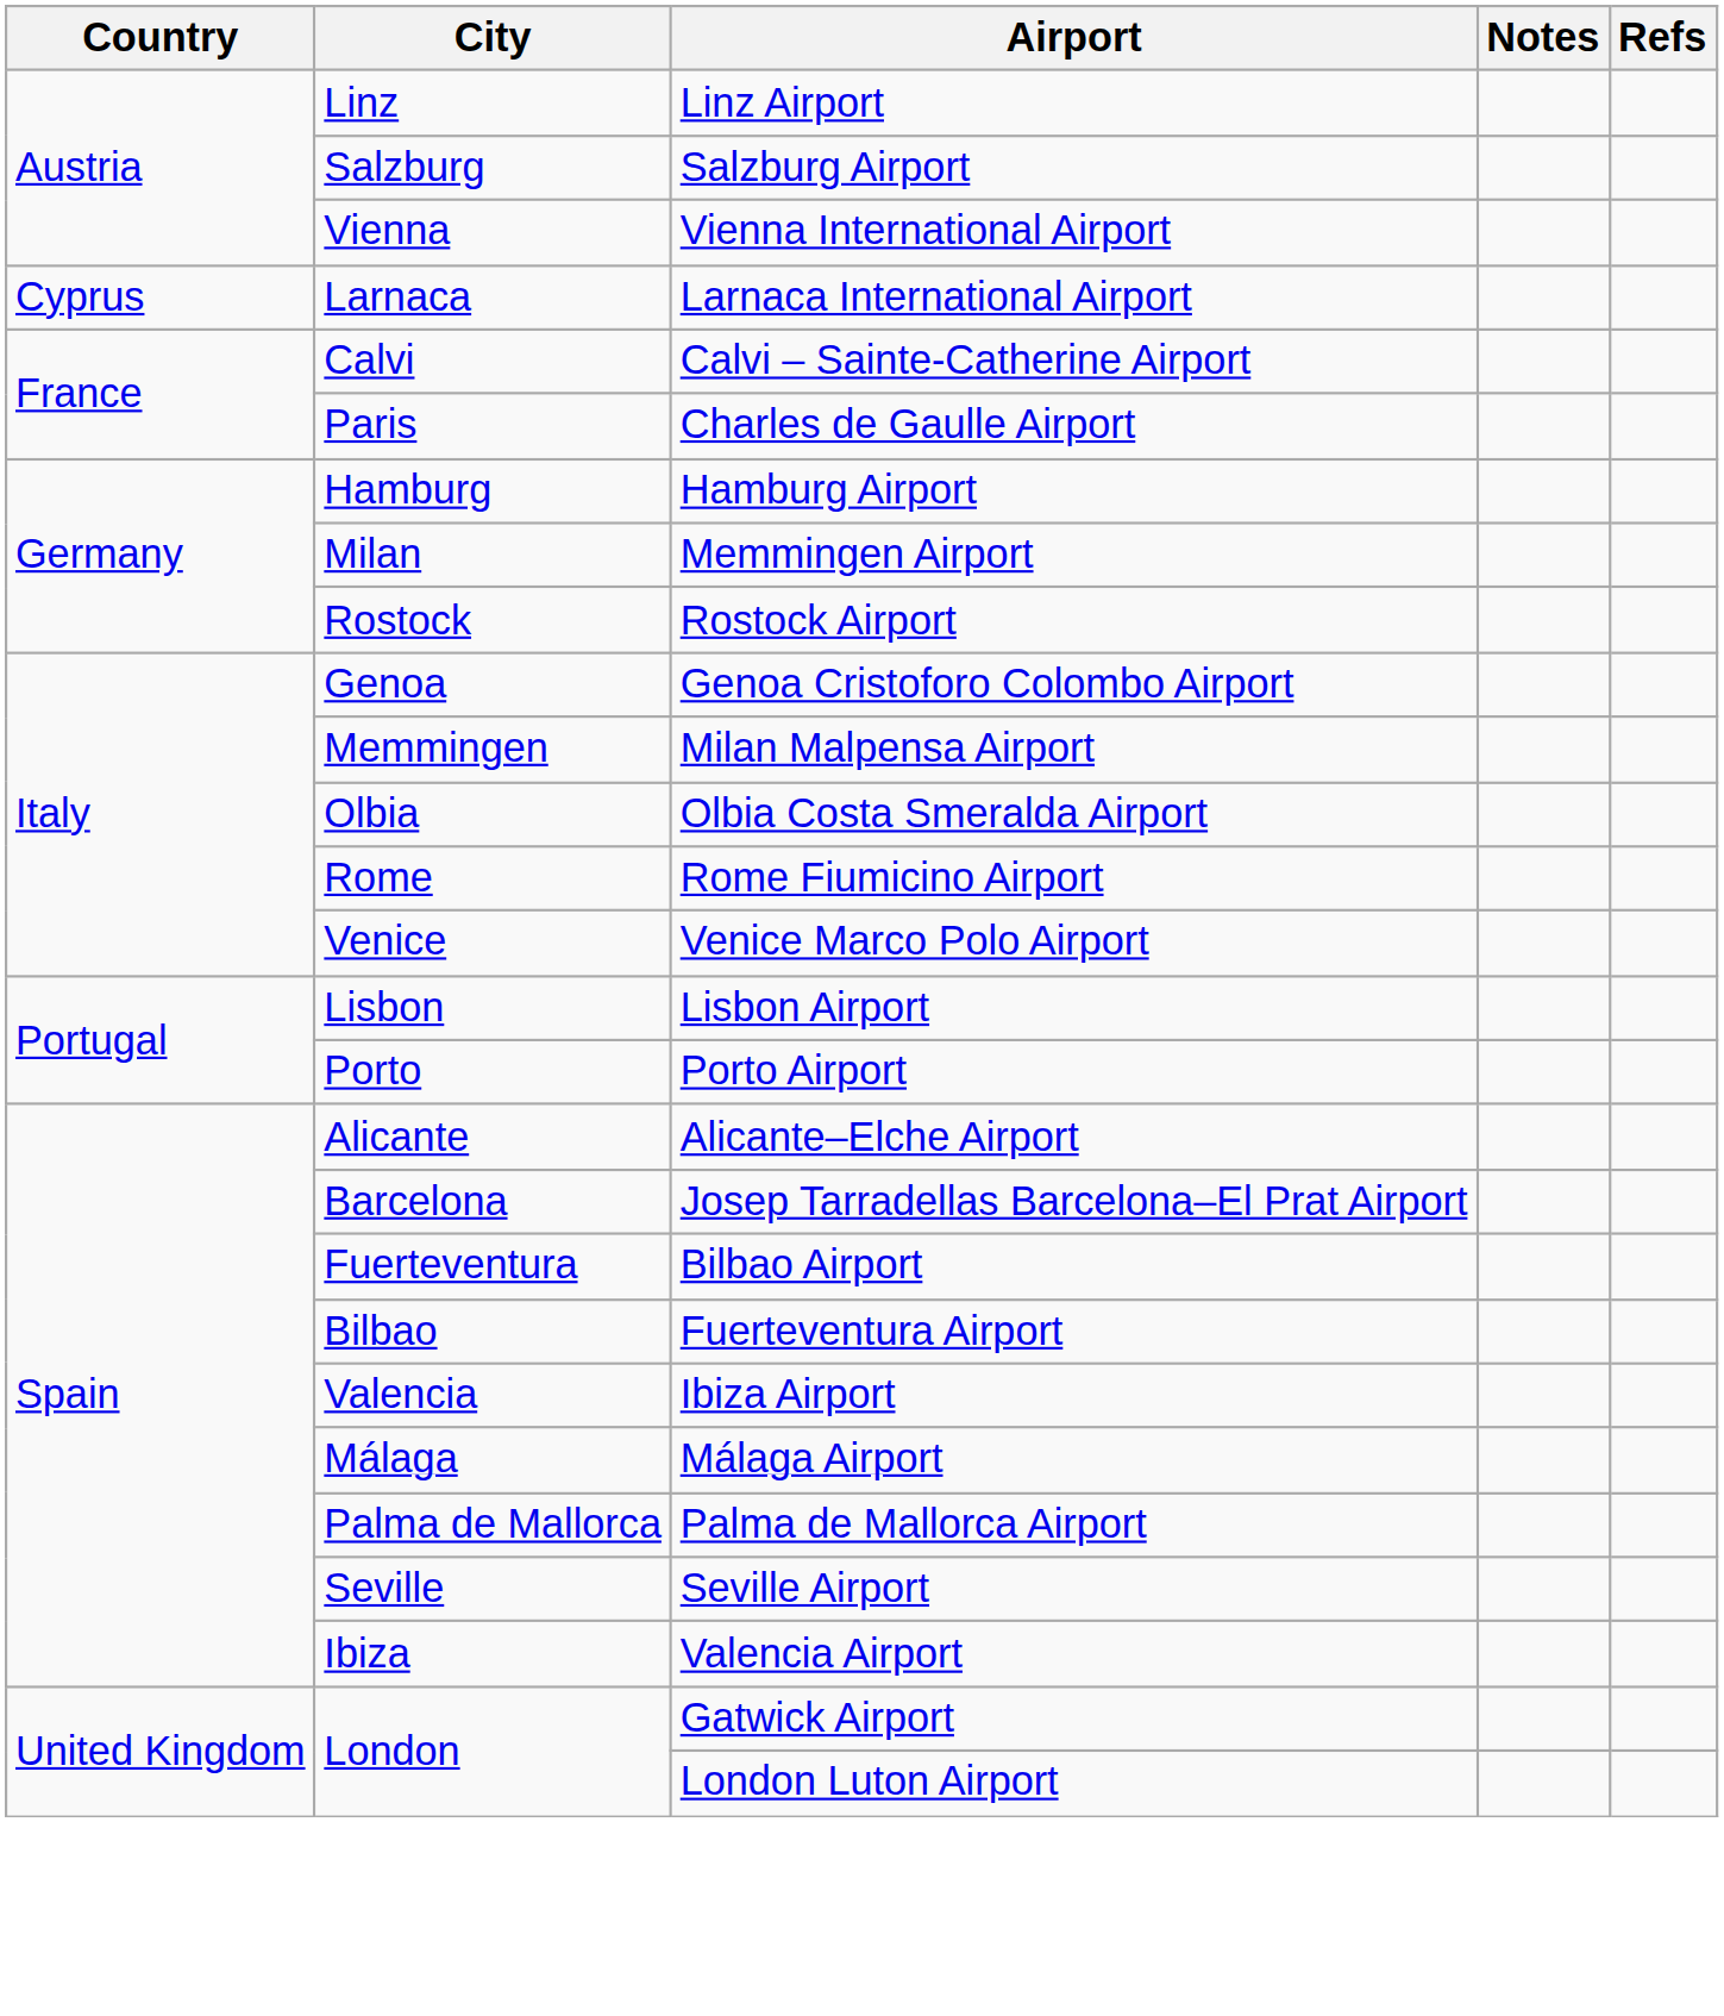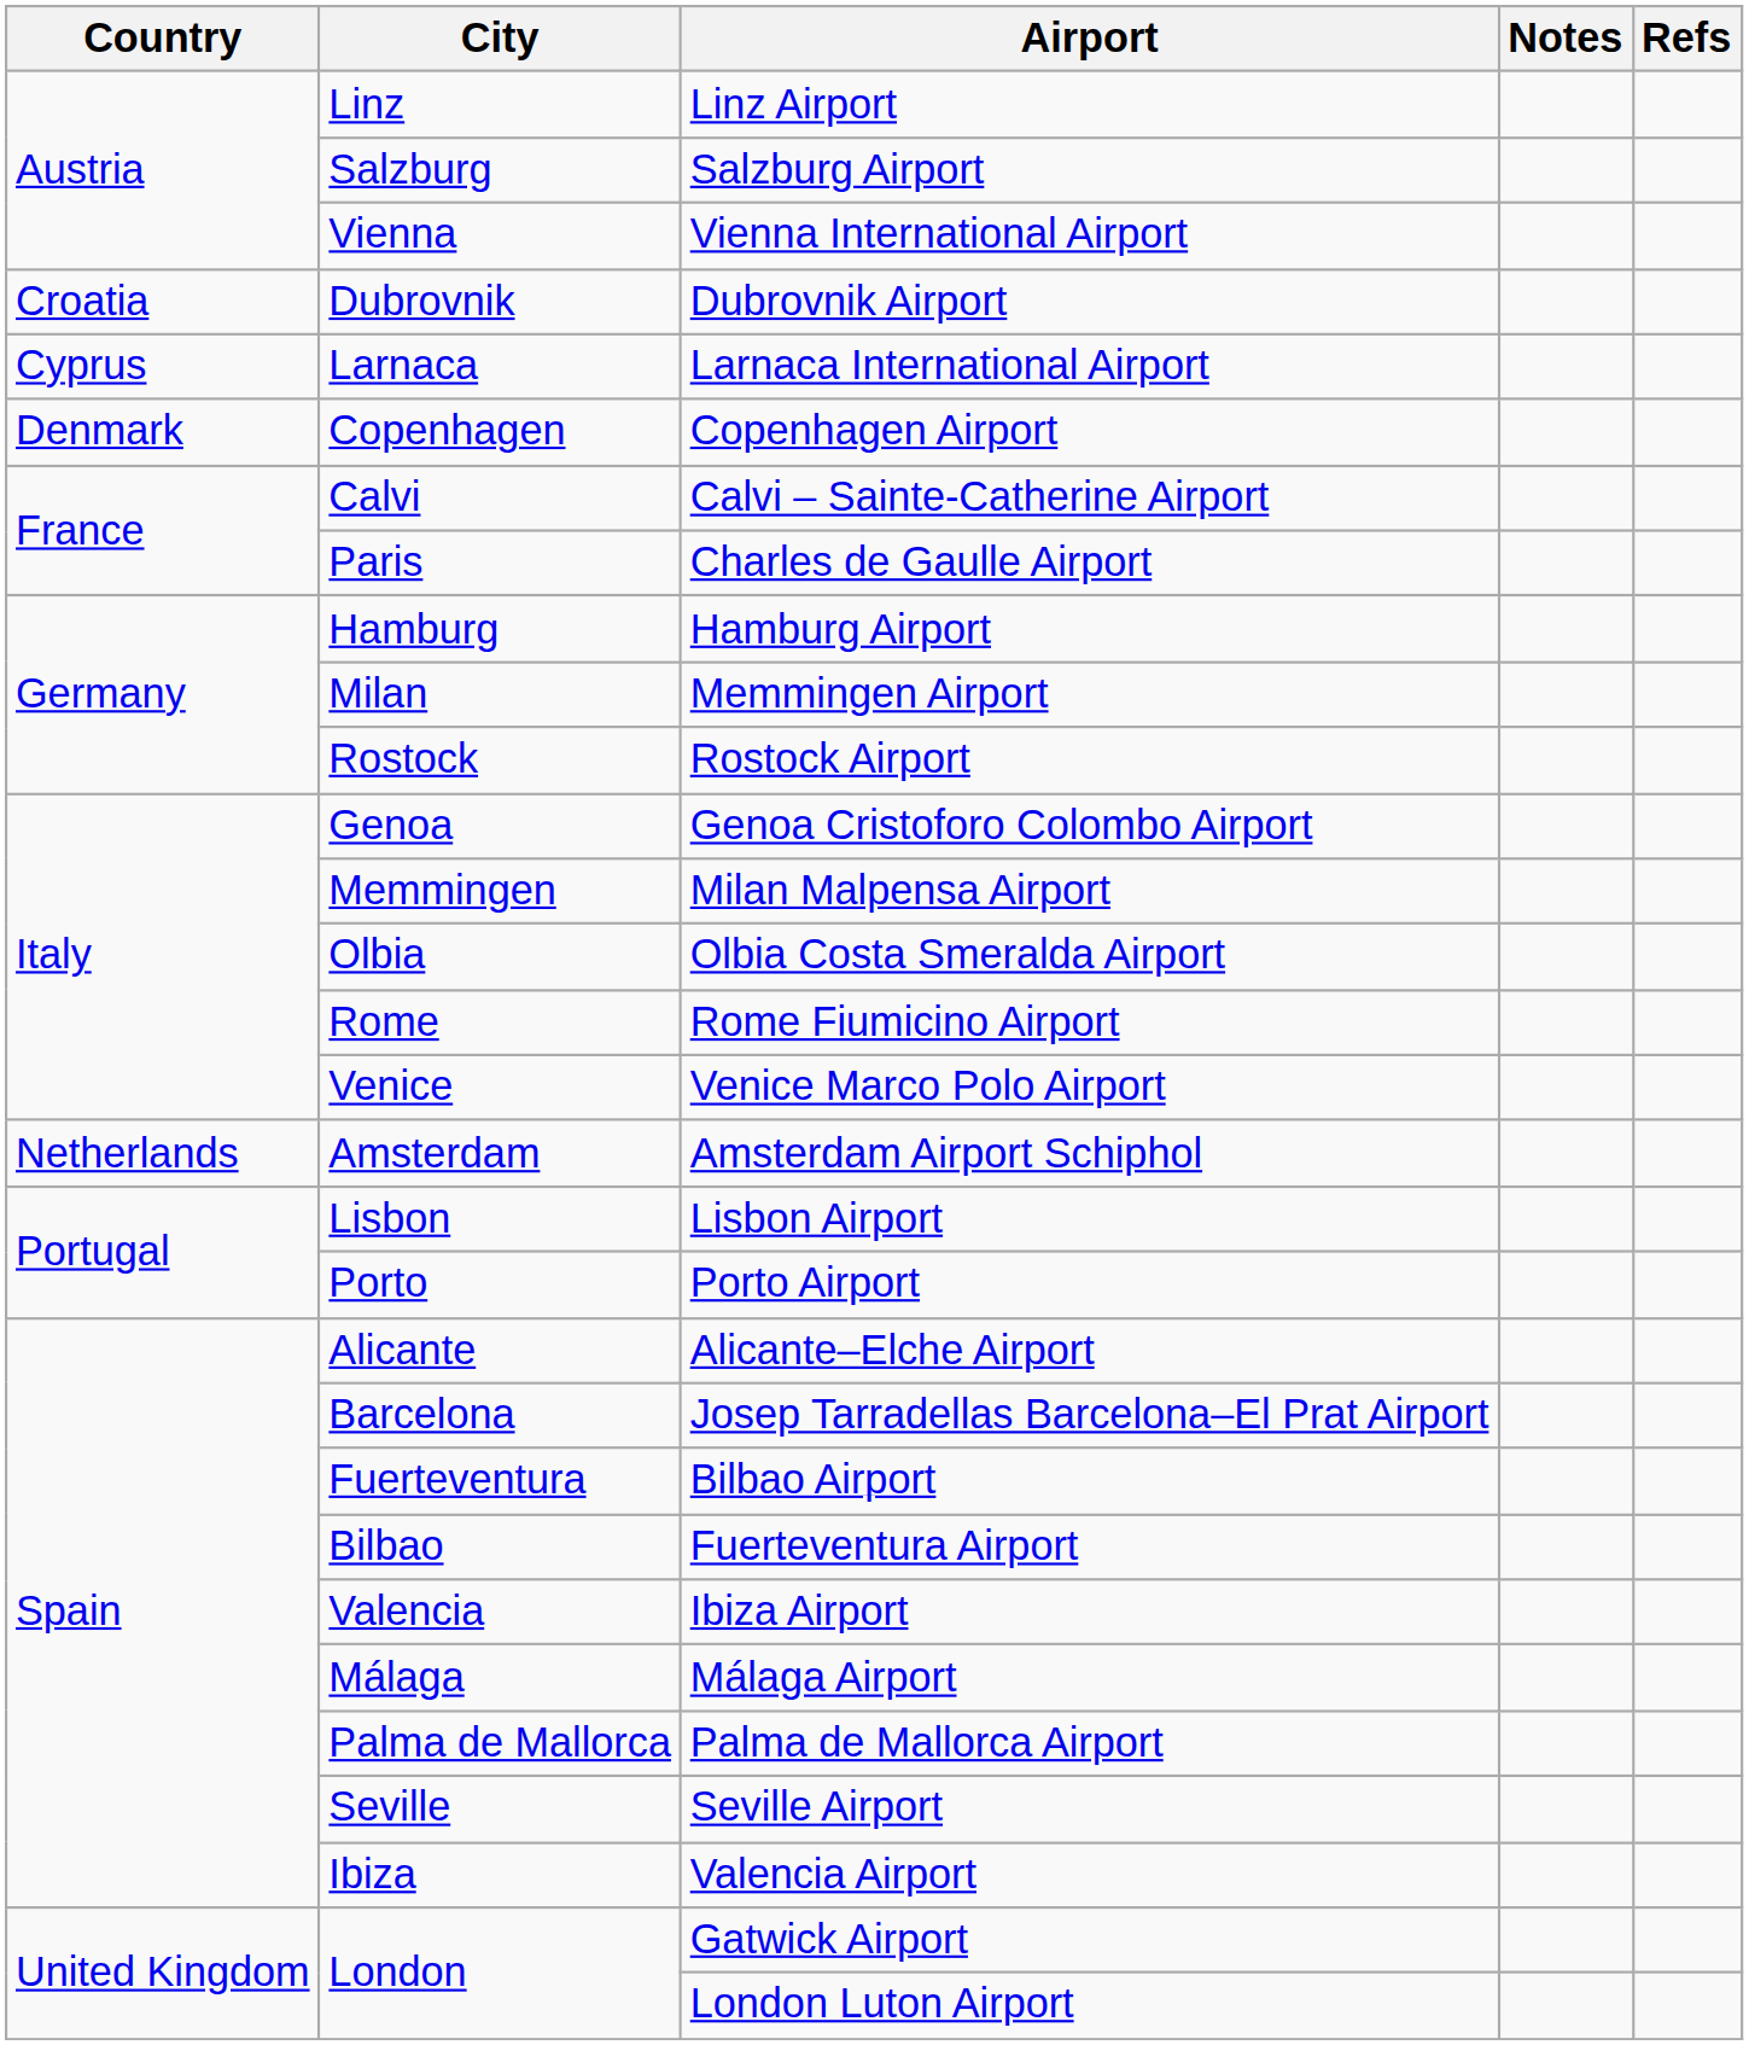 <table class="wikitable sortable">
 <tr>
 <th>Country</th>
 <th>City</th>
 <th>Airport</th>
 <th>Notes</th>
 <th class=unsortable>Refs</th>
 </tr>
 <tr>
 <td rowspan="3"><a href='#'>Austria</a></td>
 <td><a href='#'>Linz</a></td>
 <td><a href='#'>Linz Airport</a></td>
 <td></td>
 <td align=center></td>
 </tr>
 <tr>
 <td><a href='#'>Salzburg</a></td>
 <td><a href='#'>Salzburg Airport</a></td>
 <td></td>
 <td align=center></td>
 </tr>
 <tr>
 <td><a href='#'>Vienna</a></td>
 <td><a href='#'>Vienna International Airport</a></td>
 <td></td>
 <td align=center></td>
 </tr>
 <tr>
+<td><a href='#'>Croatia</a></td>
+<td><a href='#'>Dubrovnik</a></td>
+<td><a href='#'>Dubrovnik Airport</a></td>
+<td></td>
+<td align=center></td>
+</tr>
+<tr>
 <td><a href='#'>Cyprus</a></td>
 <td><a href='#'>Larnaca</a></td>
 <td><a href='#'>Larnaca International Airport</a></td>
+<td></td>
+<td align=center></td>
+</tr>
+<tr>
+<td><a href='#'>Denmark</a></td>
+<td><a href='#'>Copenhagen</a></td>
+<td><a href='#'>Copenhagen Airport</a></td>
 <td></td>
 <td align=center></td>
 </tr>
 <tr>
 <td rowspan="2"><a href='#'>France</a></td>
 <td><a href='#'>Calvi</a></td>
 <td><a href='#'>Calvi – Sainte-Catherine Airport</a></td>
 <td></td>
 <td align=center></td>
 </tr>
 <tr>
 <td><a href='#'>Paris</a></td>
 <td><a href='#'>Charles de Gaulle Airport</a></td>
 <td align=center></td>
 <td align=center></td>
 </tr>
 <tr>
 <td rowspan="3"><a href='#'>Germany</a></td>
 <td><a href='#'>Hamburg</a></td>
 <td><a href='#'>Hamburg Airport</a></td>
 <td></td>
 <td align=center></td>
 </tr>
 <tr>
 <td><a href='#'>Milan</a></td>
 <td><a href='#'>Memmingen Airport</a></td>
 <td></td>
 <td align=center></td>
 </tr>
 <tr>
 <td><a href='#'>Rostock</a></td>
 <td><a href='#'>Rostock Airport</a></td>
 <td></td>
 <td align=center></td>
 </tr>
 <tr>
 <td rowspan="5"><a href='#'>Italy</a></td>
 <td><a href='#'>Genoa</a></td>
 <td><a href='#'>Genoa Cristoforo Colombo Airport</a></td>
 <td></td>
 <td align=center></td>
 </tr>
 <tr>
 <td><a href='#'>Memmingen</a></td>
 <td><a href='#'>Milan Malpensa Airport</a></td>
 <td></td>
 <td align=center></td>
 </tr>
 <tr>
 <td><a href='#'>Olbia</a></td>
 <td><a href='#'>Olbia Costa Smeralda Airport</a></td>
 <td></td>
 <td align=center></td>
 </tr>
 <tr>
 <td><a href='#'>Rome</a></td>
 <td><a href='#'>Rome Fiumicino Airport</a></td>
 <td></td>
 <td align=center></td>
 </tr>
 <tr>
 <td><a href='#'>Venice</a></td>
 <td><a href='#'>Venice Marco Polo Airport</a></td>
+<td></td>
+<td align=center></td>
+</tr>
+<tr>
+<td><a href='#'>Netherlands</a></td>
+<td><a href='#'>Amsterdam</a></td>
+<td><a href='#'>Amsterdam Airport Schiphol</a></td>
 <td></td>
 <td align=center></td>
 </tr>
 <tr>
 <td rowspan="2"><a href='#'>Portugal</a></td>
 <td><a href='#'>Lisbon</a></td>
 <td><a href='#'>Lisbon Airport</a></td>
 <td></td>
 <td align=center></td>
 </tr>
 <tr>
 <td><a href='#'>Porto</a></td>
 <td><a href='#'>Porto Airport</a></td>
 <td></td>
 <td align=center></td>
 </tr>
 <tr>
 <td rowspan="9"><a href='#'>Spain</a></td>
 <td><a href='#'>Alicante</a></td>
 <td><a href='#'>Alicante–Elche Airport</a></td>
 <td align=center></td>
 <td align=center></td>
 </tr>
 <tr>
 <td><a href='#'>Barcelona</a></td>
 <td><a href='#'>Josep Tarradellas Barcelona–El Prat Airport</a></td>
 <td align=center></td>
 <td></td>
 </tr>
 <tr>
 <td><a href='#'>Fuerteventura</a></td>
 <td><a href='#'>Bilbao Airport</a></td>
 <td></td>
 <td align=center></td>
 </tr>
 <tr>
 <td><a href='#'>Bilbao</a></td>
 <td><a href='#'>Fuerteventura Airport</a></td>
 <td></td>
 <td align=center></td>
 </tr>
 <tr>
 <td><a href='#'>Valencia</a></td>
 <td><a href='#'>Ibiza Airport</a></td>
 <td></td>
 <td align=center></td>
 </tr>
 <tr>
 <td><a href='#'>Málaga</a></td>
 <td><a href='#'>Málaga Airport</a></td>
 <td></td>
 <td align=center></td>
 </tr>
 <tr>
 <td><a href='#'>Palma de Mallorca</a></td>
 <td><a href='#'>Palma de Mallorca Airport</a></td>
 <td></td>
 <td align=center></td>
 </tr>
 <tr>
 <td><a href='#'>Seville</a></td>
 <td><a href='#'>Seville Airport</a></td>
 <td></td>
 <td align=center></td>
 </tr>
 <tr>
 <td><a href='#'>Ibiza</a></td>
 <td><a href='#'>Valencia Airport</a></td>
 <td></td>
 <td align=center></td>
 </tr>
 <tr>
 <td rowspan="2"><a href='#'>United Kingdom</a></td>
 <td rowspan="2"><a href='#'>London</a></td>
 <td><a href='#'>Gatwick Airport</a></td>
 <td></td>
 <td align=center></td>
 </tr>
 <tr>
 <td><a href='#'>London Luton Airport</a></td>
 <td></td>
 <td align=center></td>
 </tr>
 </table>
